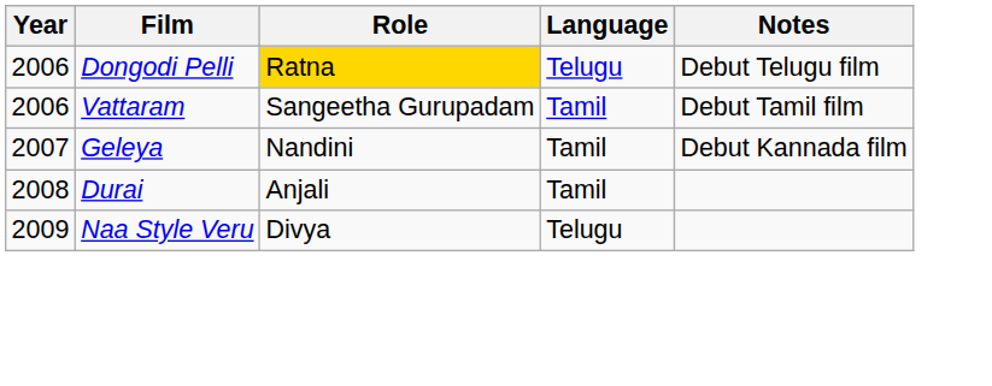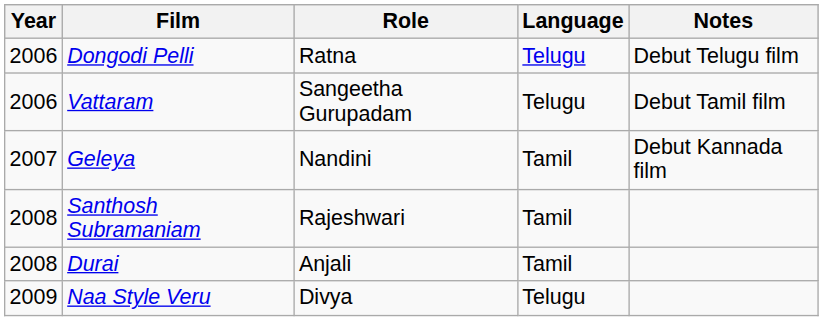 <table class="wikitable">
 <tr style="background:#ccc; text-align:center;">
 <th>Year</th>
 <th>Film</th>
 <th>Role</th>
 <th>Language</th>
 <th>Notes</th>
 </tr>
 <tr>
 <td>2006</td>
 <td><em><a href='#'>Dongodi Pelli</a></em></td>
-<td style="background: gold;">Ratna</td>
+<td>Ratna</td>
 <td><a href='#'>Telugu</a></td>
 <td>Debut Telugu film</td>
 </tr>
 <tr>
 <td>2006</td>
 <td><em><a href='#'>Vattaram</a></em></td>
 <td>Sangeetha Gurupadam</td>
-<td><a href='#'>Tamil</a></td>
+<td>Telugu</td>
 <td>Debut Tamil film</td>
 </tr>
 <tr>
 <td>2007</td>
 <td><em><a href='#'>Geleya</a></em></td>
 <td>Nandini</td>
 <td>Tamil</td>
 <td>Debut Kannada film</td>
+</tr>
+<tr>
+<td>2008</td>
+<td><em><a href='#'>Santhosh Subramaniam</a></em></td>
+<td>Rajeshwari</td>
+<td>Tamil</td>
+<td></td>
 </tr>
 <tr>
 <td>2008</td>
 <td><em><a href='#'>Durai</a></em></td>
 <td>Anjali</td>
 <td>Tamil</td>
 <td></td>
 </tr>
 <tr>
 <td>2009</td>
 <td><em><a href='#'>Naa Style Veru</a></em></td>
 <td>Divya</td>
 <td>Telugu</td>
 <td></td>
 </tr>
 </table>
